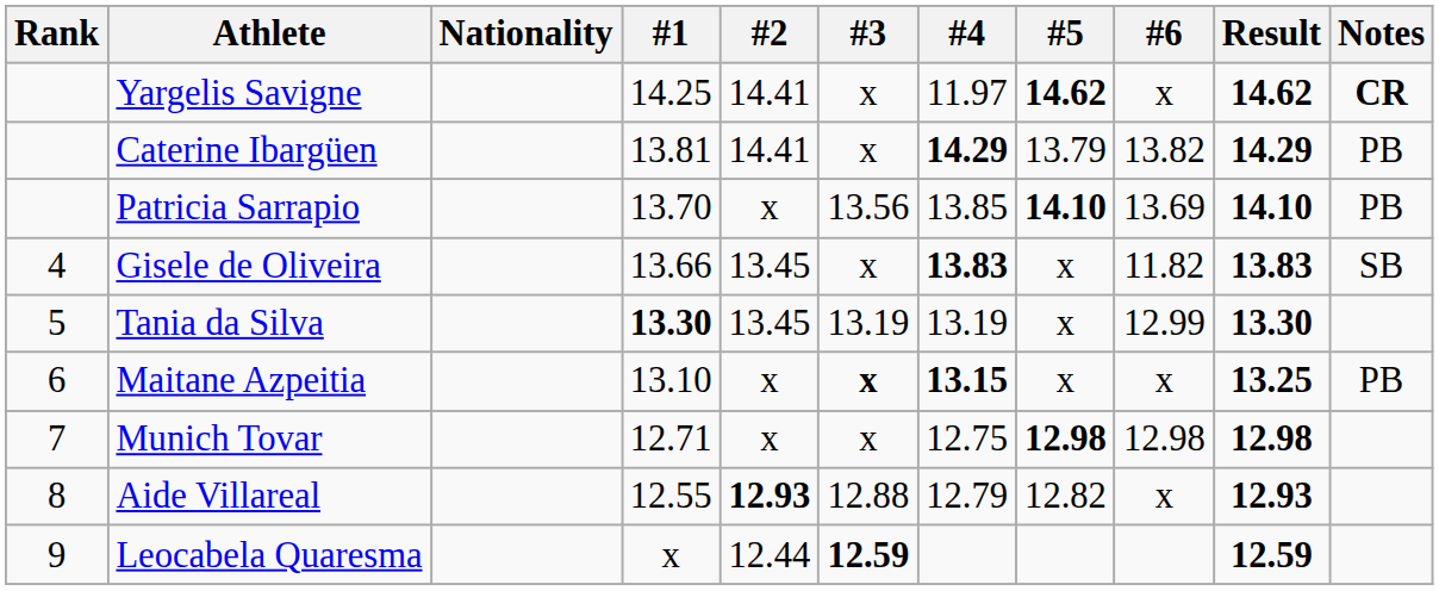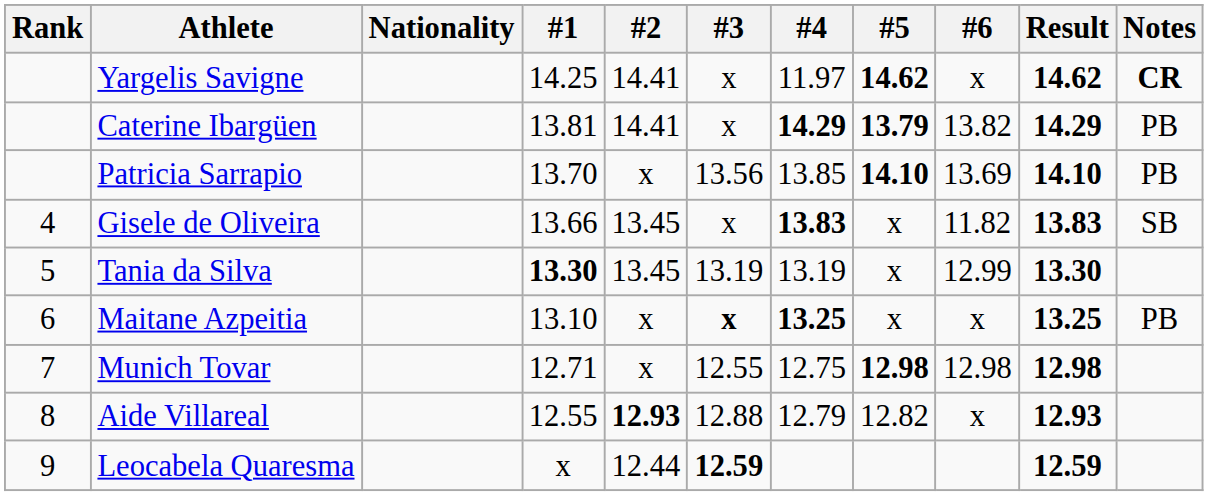 <table class="wikitable sortable" style="text-align:center">
 <tr>
 <th>Rank</th>
 <th>Athlete</th>
 <th>Nationality</th>
 <th>#1</th>
 <th>#2</th>
 <th>#3</th>
 <th>#4</th>
 <th>#5</th>
 <th>#6</th>
 <th>Result</th>
 <th>Notes</th>
 </tr>
 <tr>
 <td></td>
 <td align="left"><a href='#'>Yargelis Savigne</a></td>
 <td align=left></td>
 <td>14.25</td>
 <td>14.41</td>
 <td>x</td>
 <td>11.97</td>
 <td><strong>14.62</strong></td>
 <td>x</td>
 <td><strong>14.62</strong></td>
 <td><strong>CR</strong></td>
 </tr>
 <tr>
 <td></td>
 <td align="left"><a href='#'>Caterine Ibargüen</a></td>
 <td align=left></td>
 <td>13.81</td>
 <td>14.41</td>
 <td>x</td>
 <td><strong>14.29</strong></td>
-<td>13.79</td>
+<td><strong>13.79</strong></td>
 <td>13.82</td>
 <td><strong>14.29</strong></td>
 <td>PB</td>
 </tr>
 <tr>
 <td></td>
 <td align="left"><a href='#'>Patricia Sarrapio</a></td>
 <td align=left></td>
 <td>13.70</td>
 <td>x</td>
 <td>13.56</td>
 <td>13.85</td>
 <td><strong>14.10</strong></td>
 <td>13.69</td>
 <td><strong>14.10</strong></td>
 <td>PB</td>
 </tr>
 <tr>
 <td>4</td>
 <td align="left"><a href='#'>Gisele de Oliveira</a></td>
 <td align=left></td>
 <td>13.66</td>
 <td>13.45</td>
 <td>x</td>
 <td><strong>13.83</strong></td>
 <td>x</td>
 <td>11.82</td>
 <td><strong>13.83</strong></td>
 <td>SB</td>
 </tr>
 <tr>
 <td>5</td>
 <td align="left"><a href='#'>Tania da Silva</a></td>
 <td align=left></td>
 <td><strong>13.30</strong></td>
 <td>13.45</td>
 <td>13.19</td>
 <td>13.19</td>
 <td>x</td>
 <td>12.99</td>
 <td><strong>13.30</strong></td>
 <td></td>
 </tr>
 <tr>
 <td>6</td>
 <td align="left"><a href='#'>Maitane Azpeitia</a></td>
 <td align=left></td>
 <td>13.10</td>
 <td>x</td>
 <td><strong>x</strong></td>
-<td><strong>13.15</strong></td>
+<td><strong>13.25</strong></td>
 <td>x</td>
 <td>x</td>
 <td><strong>13.25</strong></td>
 <td>PB</td>
 </tr>
 <tr>
 <td>7</td>
 <td align="left"><a href='#'>Munich Tovar</a></td>
 <td align=left></td>
 <td>12.71</td>
 <td>x</td>
-<td>x</td>
+<td>12.55</td>
 <td>12.75</td>
 <td><strong>12.98</strong></td>
 <td>12.98</td>
 <td><strong>12.98</strong></td>
 <td></td>
 </tr>
 <tr>
 <td>8</td>
 <td align="left"><a href='#'>Aide Villareal</a></td>
 <td align=left></td>
 <td>12.55</td>
 <td><strong>12.93</strong></td>
 <td>12.88</td>
 <td>12.79</td>
 <td>12.82</td>
 <td>x</td>
 <td><strong>12.93</strong></td>
 <td></td>
 </tr>
 <tr>
 <td>9</td>
 <td align="left"><a href='#'>Leocabela Quaresma</a></td>
 <td align=left></td>
 <td>x</td>
 <td>12.44</td>
 <td><strong>12.59</strong></td>
 <td></td>
 <td></td>
 <td></td>
 <td><strong>12.59</strong></td>
 <td></td>
 </tr>
 </table>
